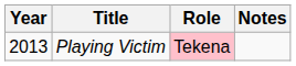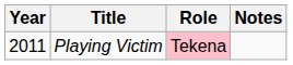 <table class="wikitable">
 <tr>
 <th>Year</th>
 <th>Title</th>
 <th>Role</th>
 <th class="unsortable">Notes</th>
 </tr>
 <tr>
-<td>2013</td>
+<td>2011</td>
 <td><em>Playing Victim</em></td>
 <td style="background: pink;">Tekena</td>
 <td></td>
 </tr>
 </table>
